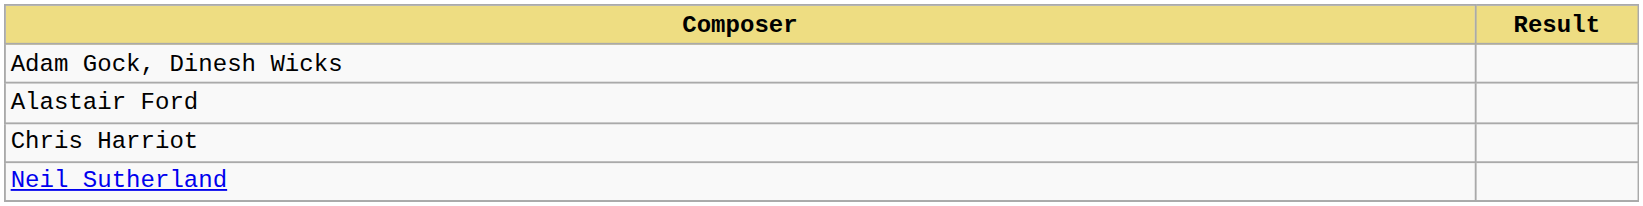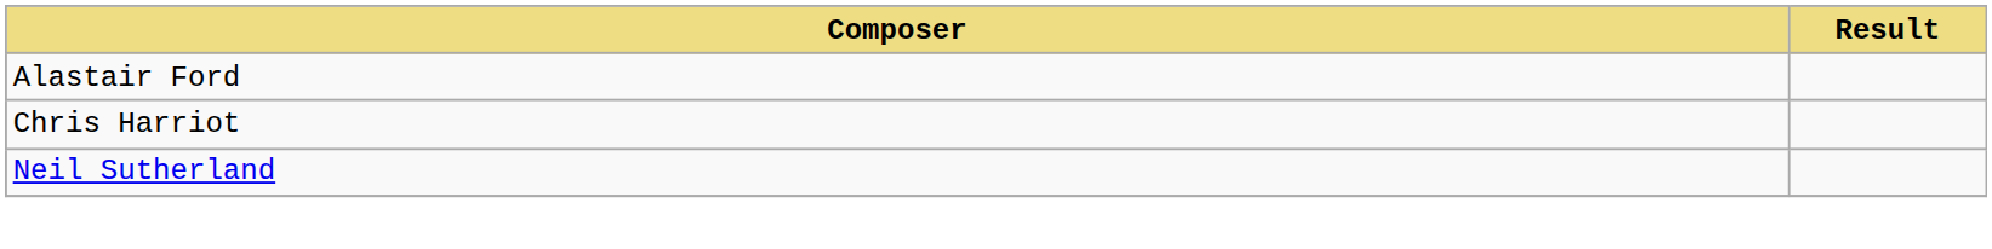 <table class="wikitable" width=100%>
 <tr>
 <th style="width:90%;background:#EEDD82;">Composer</th>
 <th style="width:10%;background:#EEDD82;">Result<br></th>
-</tr>
-<tr>
-<td>Adam Gock, Dinesh Wicks</td>
-<td></td>
 </tr>
 <tr>
 <td>Alastair Ford</td>
 <td></td>
 </tr>
 <tr>
 <td>Chris Harriot</td>
 <td></td>
 </tr>
 <tr>
 <td><a href='#'>Neil Sutherland</a></td>
 <td></td>
 </tr>
 <tr>
 </tr>
 </table>
